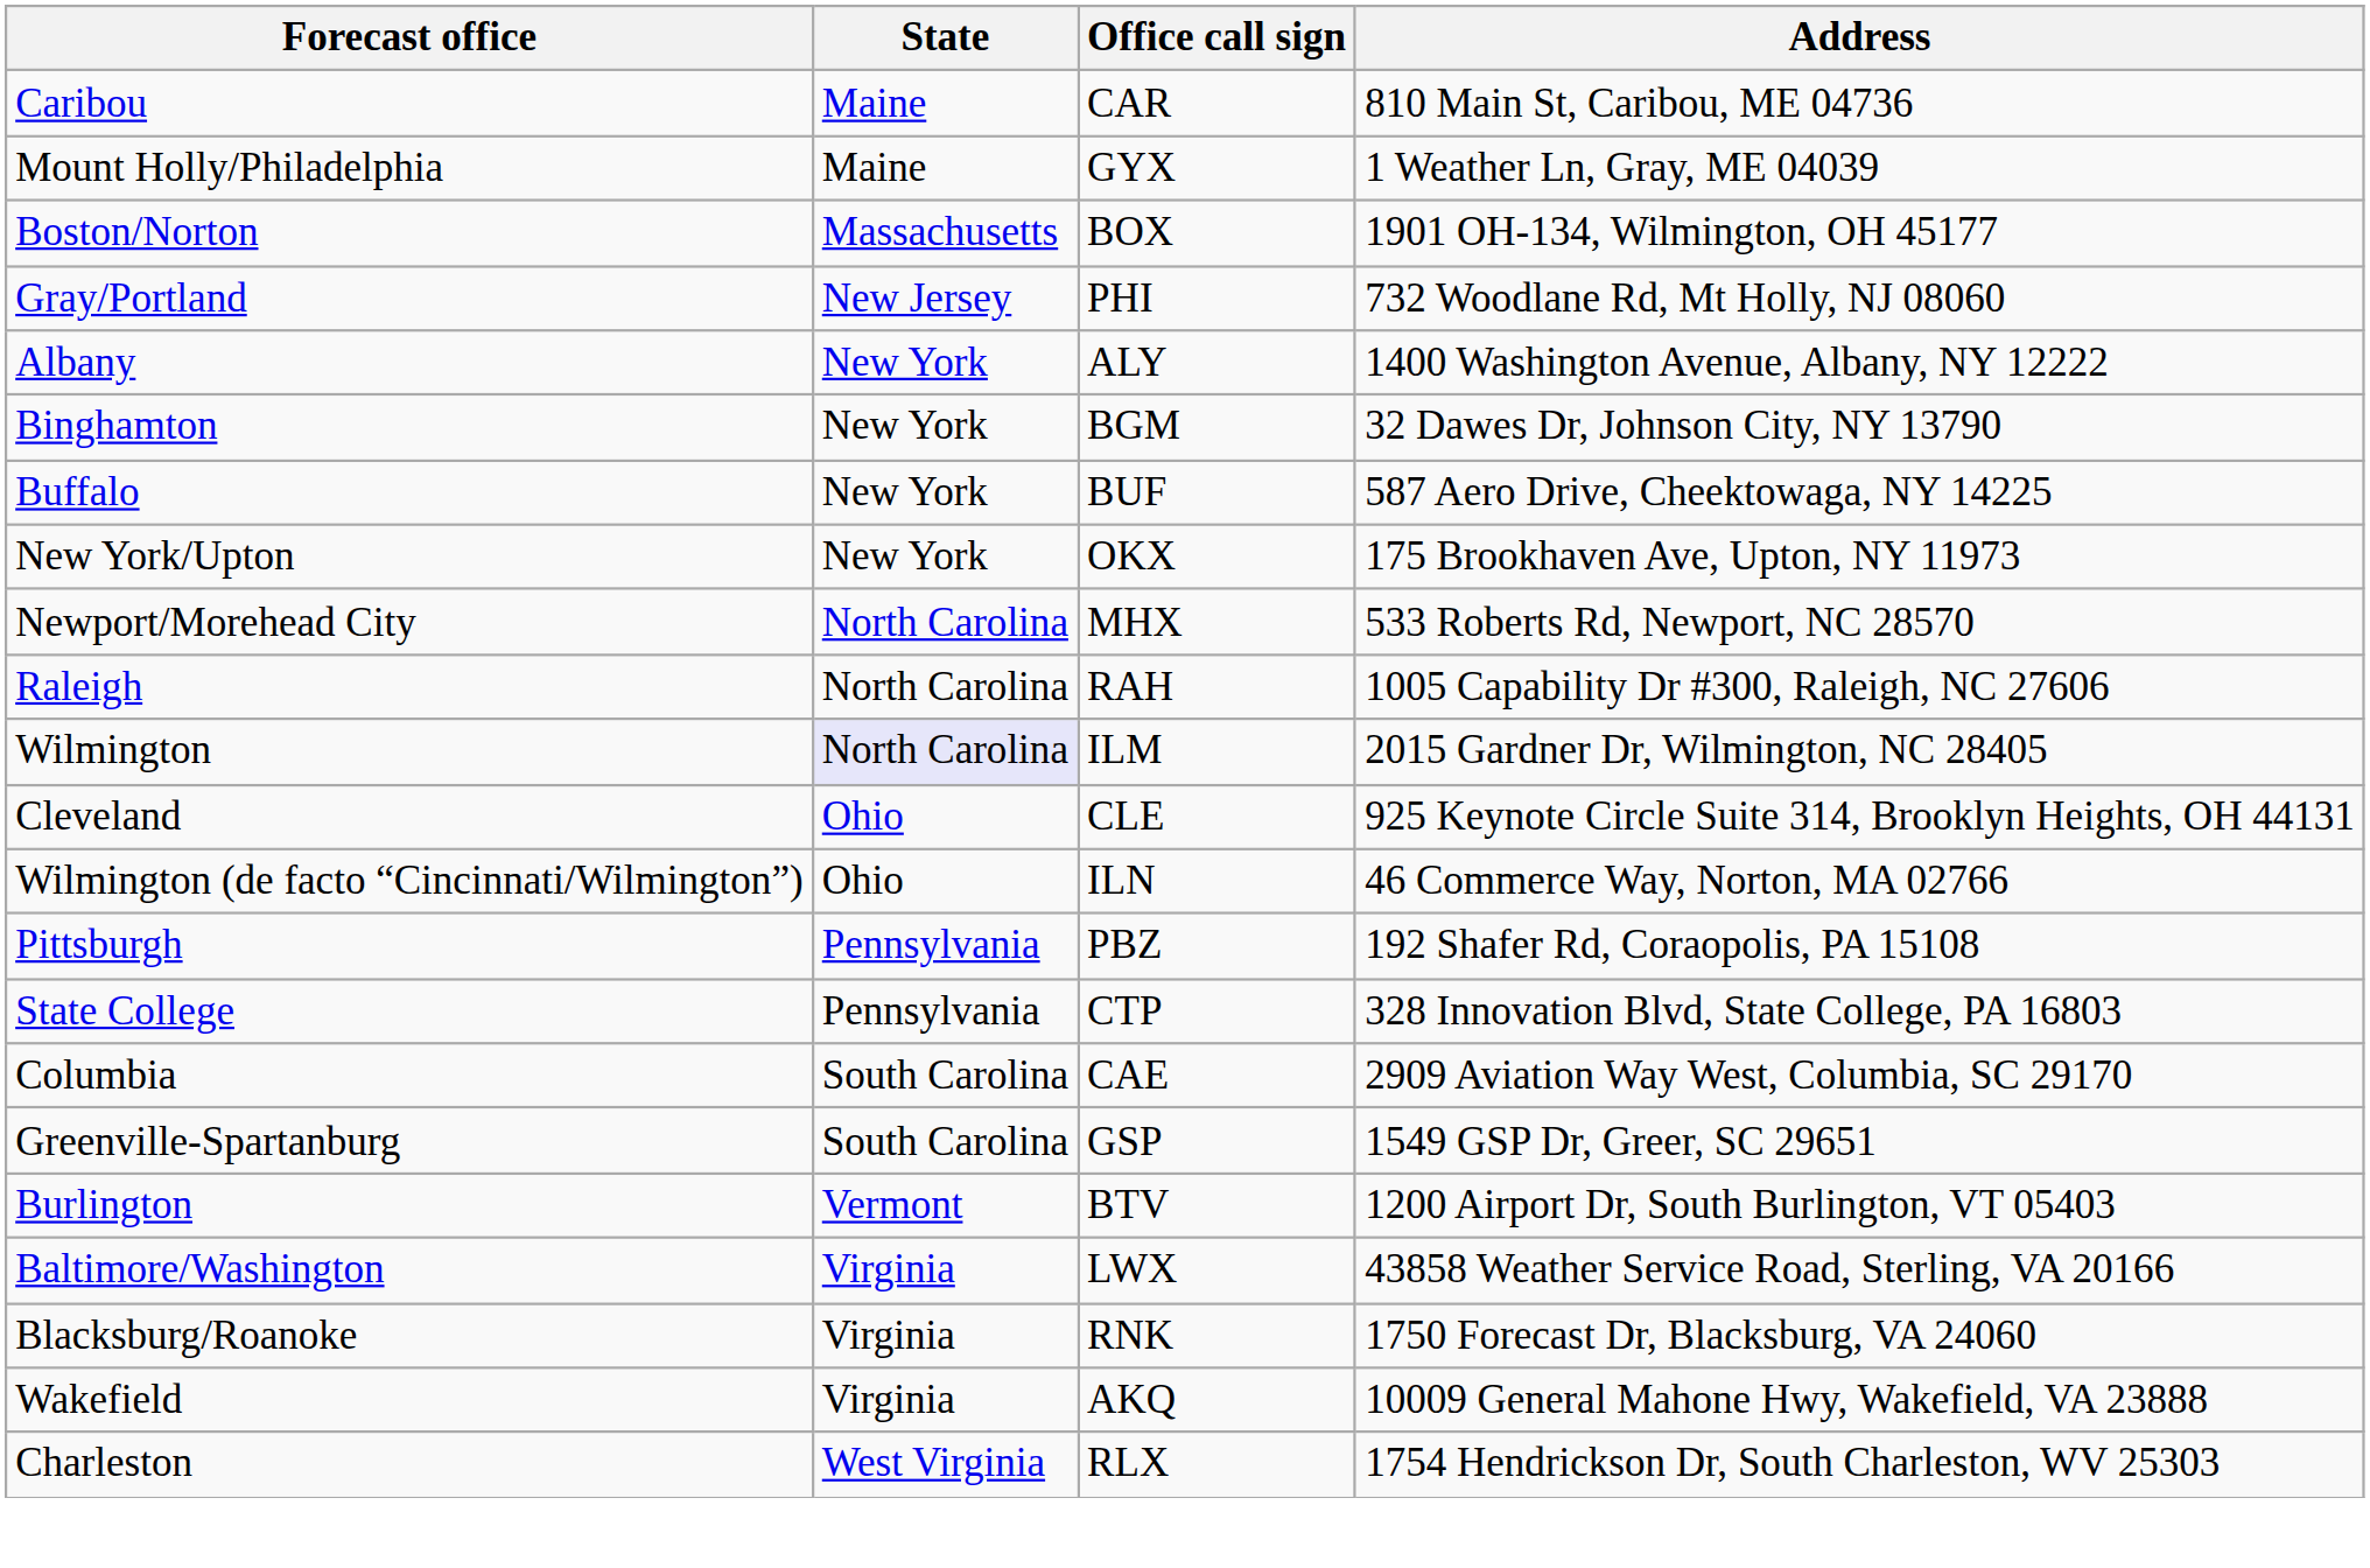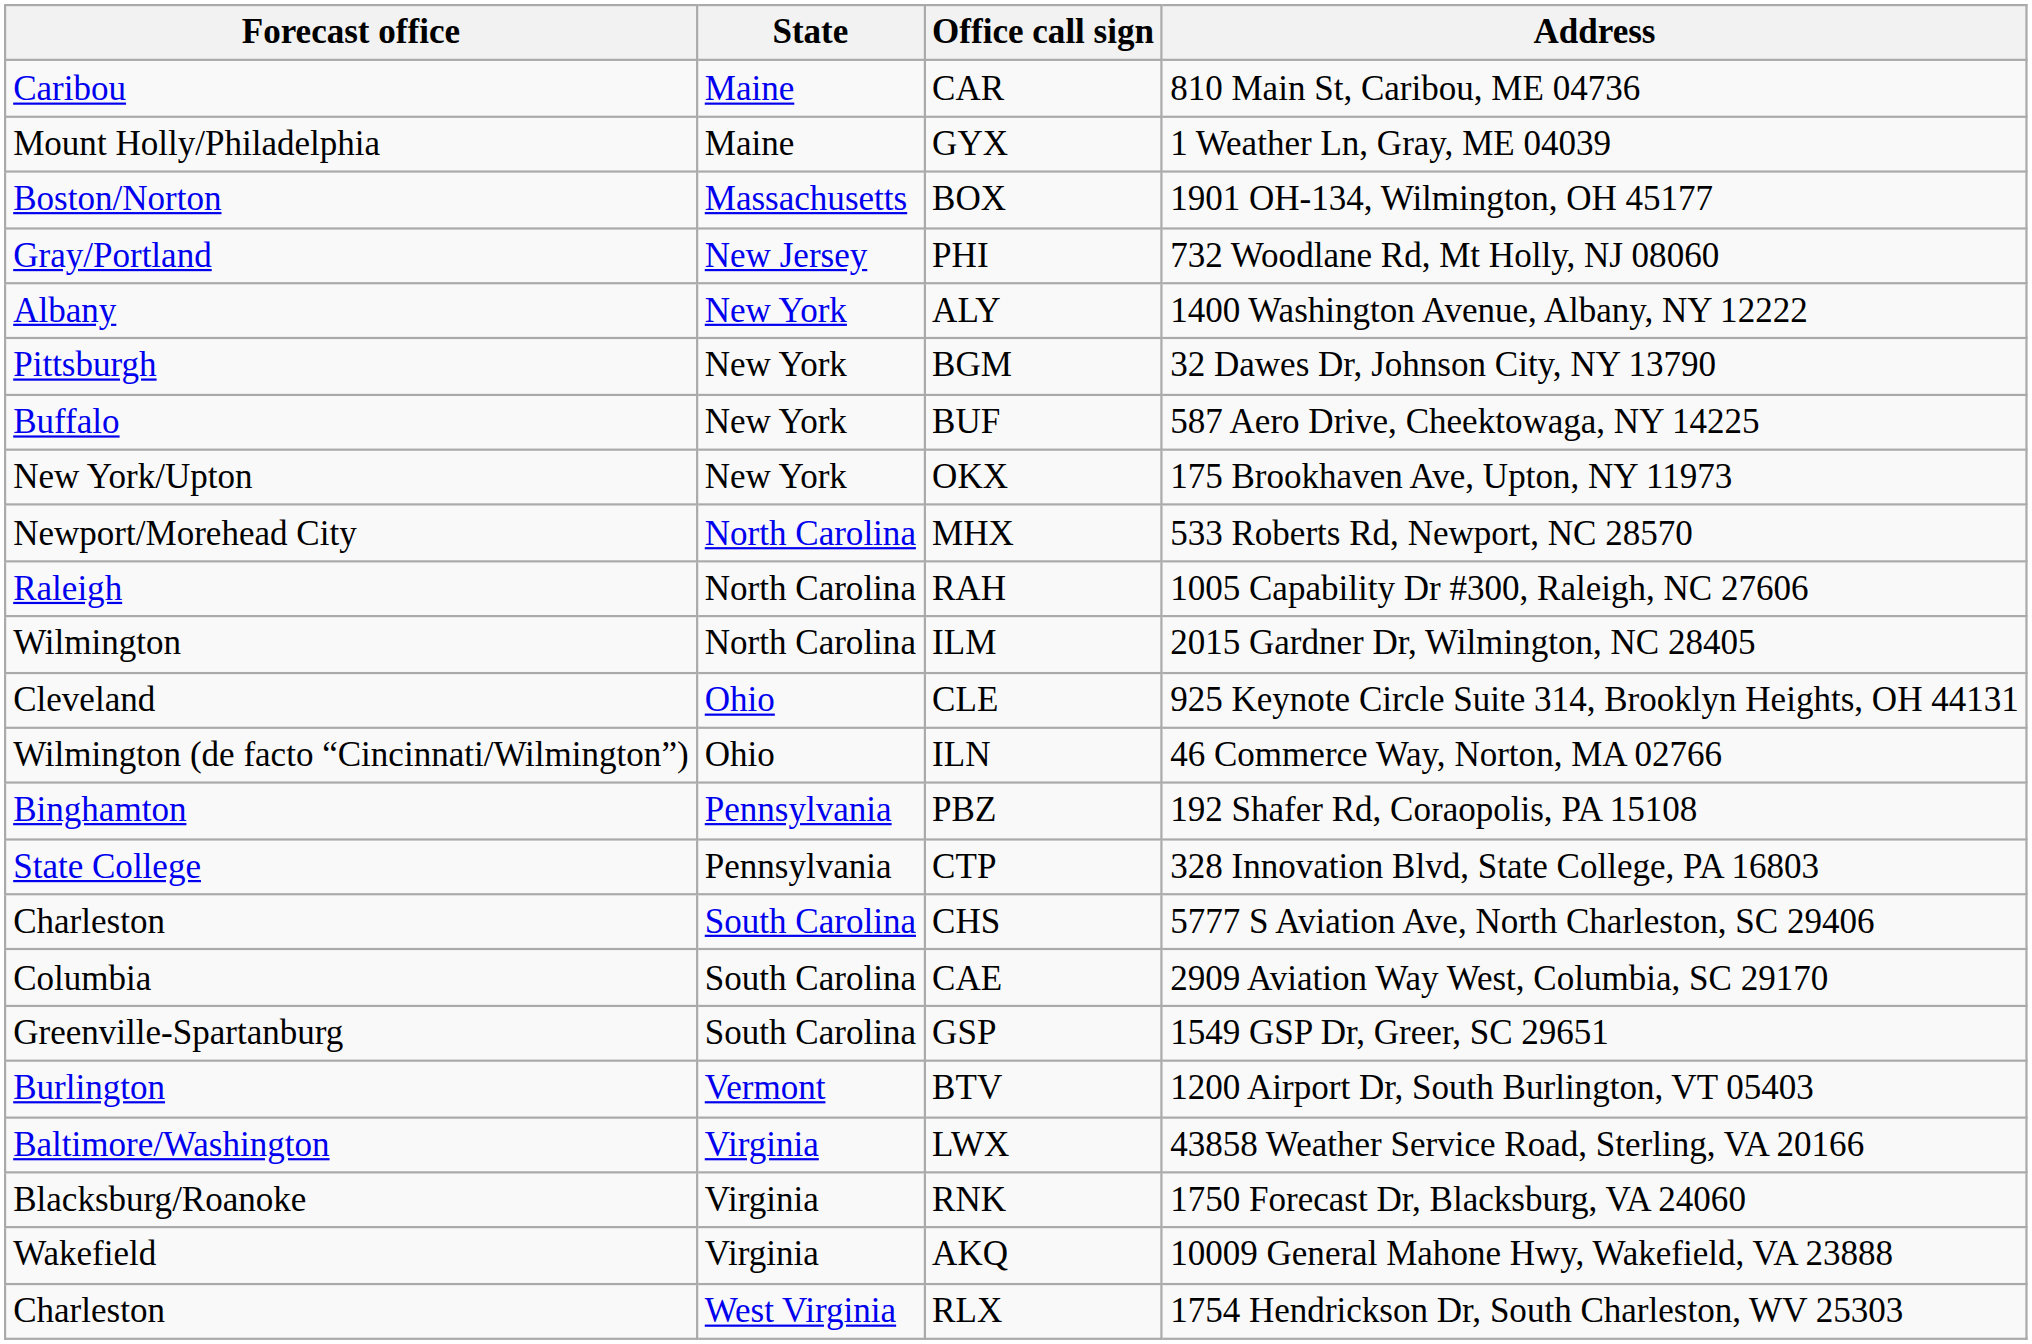 <table class="wikitable sortable">
 <tr>
 <th>Forecast office</th>
 <th>State</th>
 <th>Office call sign</th>
 <th>Address</th>
 </tr>
 <tr>
 <td><a href='#'>Caribou</a></td>
 <td><a href='#'>Maine</a></td>
 <td>CAR</td>
 <td>810 Main St, Caribou, ME 04736</td>
 </tr>
 <tr>
 <td>Mount Holly/Philadelphia</td>
 <td>Maine</td>
 <td>GYX</td>
 <td>1 Weather Ln, Gray, ME 04039</td>
 </tr>
 <tr>
 <td><a href='#'>Boston/Norton</a></td>
 <td><a href='#'>Massachusetts</a></td>
 <td>BOX</td>
 <td>1901 OH-134, Wilmington, OH 45177</td>
 </tr>
 <tr>
 <td><a href='#'>Gray/Portland</a></td>
 <td><a href='#'>New Jersey</a></td>
 <td>PHI</td>
 <td>732 Woodlane Rd, Mt Holly, NJ 08060</td>
 </tr>
 <tr>
 <td><a href='#'>Albany</a></td>
 <td><a href='#'>New York</a></td>
 <td>ALY</td>
 <td>1400 Washington Avenue, Albany, NY 12222</td>
 </tr>
 <tr>
-<td><a href='#'>Binghamton</a></td>
+<td><a href='#'>Pittsburgh</a></td>
 <td>New York</td>
 <td>BGM</td>
 <td>32 Dawes Dr, Johnson City, NY 13790</td>
 </tr>
 <tr>
 <td><a href='#'>Buffalo</a></td>
 <td>New York</td>
 <td>BUF</td>
 <td>587 Aero Drive, Cheektowaga, NY 14225</td>
 </tr>
 <tr>
 <td>New York/Upton</td>
 <td>New York</td>
 <td>OKX</td>
 <td>175 Brookhaven Ave, Upton, NY 11973</td>
 </tr>
 <tr>
 <td>Newport/Morehead City</td>
 <td><a href='#'>North Carolina</a></td>
 <td>MHX</td>
 <td>533 Roberts Rd, Newport, NC 28570</td>
 </tr>
 <tr>
 <td><a href='#'>Raleigh</a></td>
 <td>North Carolina</td>
 <td>RAH</td>
 <td>1005 Capability Dr #300, Raleigh, NC 27606</td>
 </tr>
 <tr>
 <td>Wilmington</td>
-<td style="background: lavender;">North Carolina</td>
+<td>North Carolina</td>
 <td>ILM</td>
 <td>2015 Gardner Dr, Wilmington, NC 28405</td>
 </tr>
 <tr>
 <td>Cleveland</td>
 <td><a href='#'>Ohio</a></td>
 <td>CLE</td>
 <td>925 Keynote Circle Suite 314, Brooklyn Heights, OH 44131</td>
 </tr>
 <tr>
 <td>Wilmington (de facto “Cincinnati/Wilmington”)</td>
 <td>Ohio</td>
 <td>ILN</td>
 <td>46 Commerce Way, Norton, MA 02766</td>
 </tr>
 <tr>
-<td><a href='#'>Pittsburgh</a></td>
+<td><a href='#'>Binghamton</a></td>
 <td><a href='#'>Pennsylvania</a></td>
 <td>PBZ</td>
 <td>192 Shafer Rd, Coraopolis, PA 15108</td>
 </tr>
 <tr>
 <td><a href='#'>State College</a></td>
 <td>Pennsylvania</td>
 <td>CTP</td>
 <td>328 Innovation Blvd, State College, PA 16803</td>
+</tr>
+<tr>
+<td>Charleston</td>
+<td><a href='#'>South Carolina</a></td>
+<td>CHS</td>
+<td>5777 S Aviation Ave, North Charleston, SC 29406</td>
 </tr>
 <tr>
 <td>Columbia</td>
 <td>South Carolina</td>
 <td>CAE</td>
 <td>2909 Aviation Way West, Columbia, SC 29170</td>
 </tr>
 <tr>
 <td>Greenville-Spartanburg</td>
 <td>South Carolina</td>
 <td>GSP</td>
 <td>1549 GSP Dr, Greer, SC 29651</td>
 </tr>
 <tr>
 <td><a href='#'>Burlington</a></td>
 <td><a href='#'>Vermont</a></td>
 <td>BTV</td>
 <td>1200 Airport Dr, South Burlington, VT 05403</td>
 </tr>
 <tr>
 <td><a href='#'>Baltimore/Washington</a></td>
 <td><a href='#'>Virginia</a></td>
 <td>LWX</td>
 <td>43858 Weather Service Road, Sterling, VA 20166</td>
 </tr>
 <tr>
 <td>Blacksburg/Roanoke</td>
 <td>Virginia</td>
 <td>RNK</td>
 <td>1750 Forecast Dr, Blacksburg, VA 24060</td>
 </tr>
 <tr>
 <td>Wakefield</td>
 <td>Virginia</td>
 <td>AKQ</td>
 <td>10009 General Mahone Hwy, Wakefield, VA 23888</td>
 </tr>
 <tr>
 <td>Charleston</td>
 <td><a href='#'>West Virginia</a></td>
 <td>RLX</td>
 <td>1754 Hendrickson Dr, South Charleston, WV 25303</td>
 </tr>
 </table>
